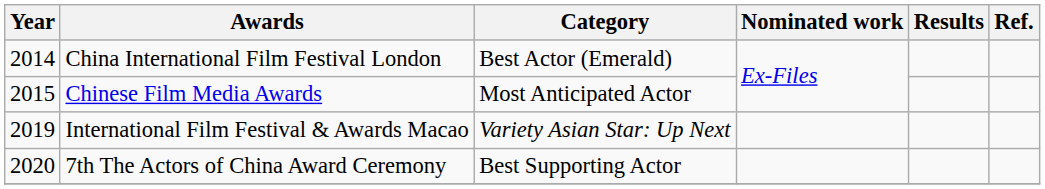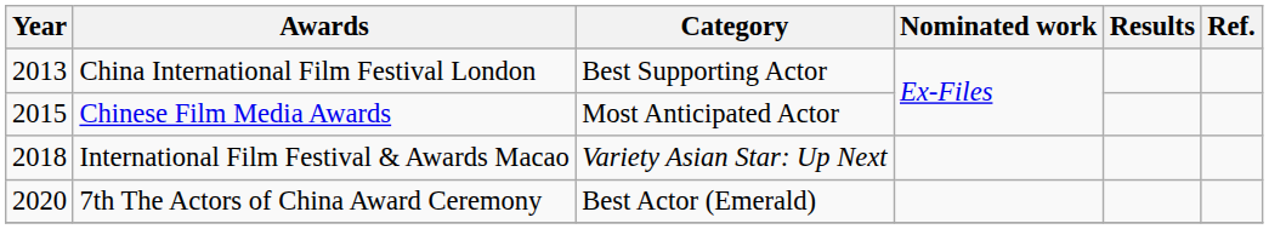 <table class="wikitable">
 <tr>
 <th>Year</th>
 <th>Awards</th>
 <th>Category</th>
 <th>Nominated work</th>
 <th>Results</th>
 <th>Ref.</th>
 </tr>
 <tr>
-<td>2014</td>
+<td>2013</td>
 <td>China International Film Festival London</td>
-<td>Best Actor (Emerald)</td>
+<td>Best Supporting Actor</td>
 <td rowspan=2><em><a href='#'>Ex-Files</a></em></td>
 <td></td>
 <td></td>
 </tr>
 <tr>
 <td>2015</td>
 <td><a href='#'>Chinese Film Media Awards</a></td>
 <td>Most Anticipated Actor</td>
 <td></td>
 <td></td>
 </tr>
 <tr>
-<td>2019</td>
+<td>2018</td>
 <td>International Film Festival & Awards Macao</td>
 <td><em>Variety Asian Star: Up Next</em></td>
 <td></td>
 <td></td>
 <td></td>
 </tr>
 <tr>
 <td>2020</td>
 <td>7th The Actors of China Award Ceremony</td>
-<td>Best Supporting Actor</td>
+<td>Best Actor (Emerald)</td>
 <td></td>
 <td></td>
 <td></td>
 </tr>
 <tr>
 </tr>
 </table>
